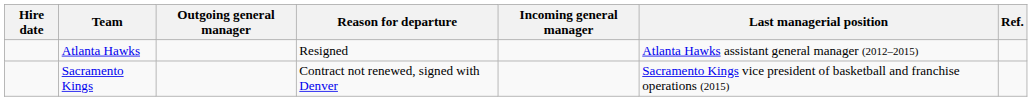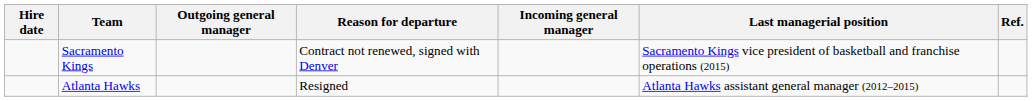 <table class="wikitable sortable">
 <tr>
 <th>Hire date</th>
 <th>Team</th>
 <th>Outgoing general manager</th>
 <th>Reason for departure</th>
 <th>Incoming general manager</th>
 <th class="unsortable">Last managerial position</th>
 <th class="unsortable">Ref.</th>
 </tr>
 <tr>
 <td align=center></td>
+<td><a href='#'>Sacramento Kings</a></td>
+<td></td>
+<td>Contract not renewed, signed with <a href='#'>Denver</a></td>
+<td></td>
+<td><a href='#'>Sacramento Kings</a> vice president of basketball and franchise operations <small>(2015)</small></td>
+<td></td>
+</tr>
+<tr>
+<td align=center></td>
 <td><a href='#'>Atlanta Hawks</a></td>
 <td></td>
 <td>Resigned</td>
 <td></td>
 <td><a href='#'>Atlanta Hawks</a> assistant general manager <small>(2012–2015)</small></td>
 <td></td>
 </tr>
-<tr>
-<td align=center></td>
-<td><a href='#'>Sacramento Kings</a></td>
-<td></td>
-<td>Contract not renewed, signed with <a href='#'>Denver</a></td>
-<td></td>
-<td><a href='#'>Sacramento Kings</a> vice president of basketball and franchise operations <small>(2015)</small></td>
-<td></td>
-</tr>
 </table>
